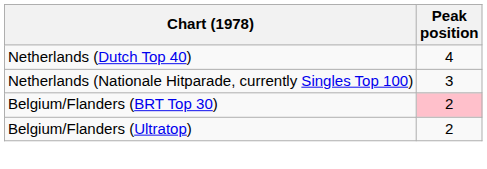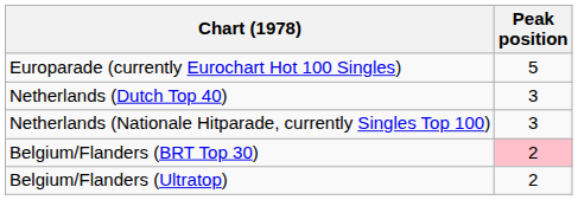 <table class="wikitable">
 <tr>
 <th>Chart (1978)</th>
 <th>Peak<br>position</th>
 </tr>
 <tr>
+<td>Europarade (currently <a href='#'>Eurochart Hot 100 Singles</a>)</td>
+<td align="center">5</td>
+</tr>
+<tr>
 <td>Netherlands (<a href='#'>Dutch Top 40</a>)</td>
-<td align="center">4</td>
+<td align="center">3</td>
 </tr>
 <tr>
 <td>Netherlands (Nationale Hitparade, currently <a href='#'>Singles Top 100</a>)</td>
 <td align="center">3</td>
 </tr>
 <tr>
 <td>Belgium/Flanders (<a href='#'>BRT Top 30</a>)</td>
 <td align="center" style="background: pink;">2</td>
 </tr>
 <tr>
 <td>Belgium/Flanders (<a href='#'>Ultratop</a>)</td>
 <td align="center">2</td>
 </tr>
 </table>
